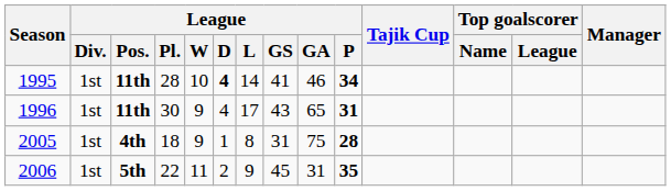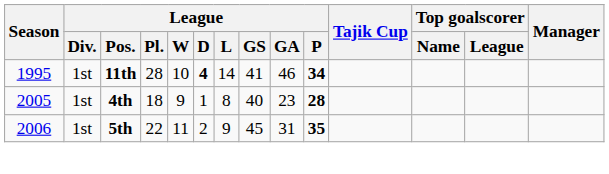 <table class="wikitable">
 <tr style="background:#efefef;">
 <th rowspan="2">Season</th>
 <th colspan="9">League</th>
 <th rowspan="2"><a href='#'>Tajik Cup</a></th>
 <th colspan="2">Top goalscorer</th>
 <th rowspan="2">Manager</th>
 </tr>
 <tr>
 <th>Div.</th>
 <th>Pos.</th>
 <th>Pl.</th>
 <th>W</th>
 <th>D</th>
 <th>L</th>
 <th>GS</th>
 <th>GA</th>
 <th>P</th>
 <th>Name</th>
 <th>League</th>
 </tr>
 <tr>
 <td align=center><a href='#'>1995</a></td>
 <td align=center>1st</td>
 <td align=center><strong>11th</strong></td>
 <td align=center>28</td>
 <td align=center>10</td>
 <td align=center><strong>4</strong></td>
 <td align=center>14</td>
 <td align=center>41</td>
 <td align=center>46</td>
 <td align=center><strong>34</strong></td>
 <td align=center></td>
 <td align=center></td>
 <td align=center></td>
 <td align=center></td>
 </tr>
 <tr>
-<td align=center><a href='#'>1996</a></td>
-<td align=center>1st</td>
-<td align=center><strong>11th</strong></td>
-<td align=center>30</td>
-<td align=center>9</td>
-<td align=center>4</td>
-<td align=center>17</td>
-<td align=center>43</td>
-<td align=center>65</td>
-<td align=center><strong>31</strong></td>
-<td align=center></td>
-<td align=center></td>
-<td align=center></td>
-<td align=center></td>
-</tr>
-<tr>
 <td align=center><a href='#'>2005</a></td>
 <td align=center>1st</td>
 <td align=center><strong>4th</strong></td>
 <td align=center>18</td>
 <td align=center>9</td>
 <td align=center>1</td>
 <td align=center>8</td>
-<td align=center>31</td>
-<td align=center>75</td>
+<td align=center>40</td>
+<td align=center>23</td>
 <td align=center><strong>28</strong></td>
 <td align=center></td>
 <td align=center></td>
 <td align=center></td>
 <td align=center></td>
 </tr>
 <tr>
 <td align=center><a href='#'>2006</a></td>
 <td align=center>1st</td>
 <td align=center><strong>5th</strong></td>
 <td align=center>22</td>
 <td align=center>11</td>
 <td align=center>2</td>
 <td align=center>9</td>
 <td align=center>45</td>
 <td align=center>31</td>
 <td align=center><strong>35</strong></td>
 <td align=center></td>
 <td align=center></td>
 <td align=center></td>
 <td align=center></td>
 </tr>
 </table>
